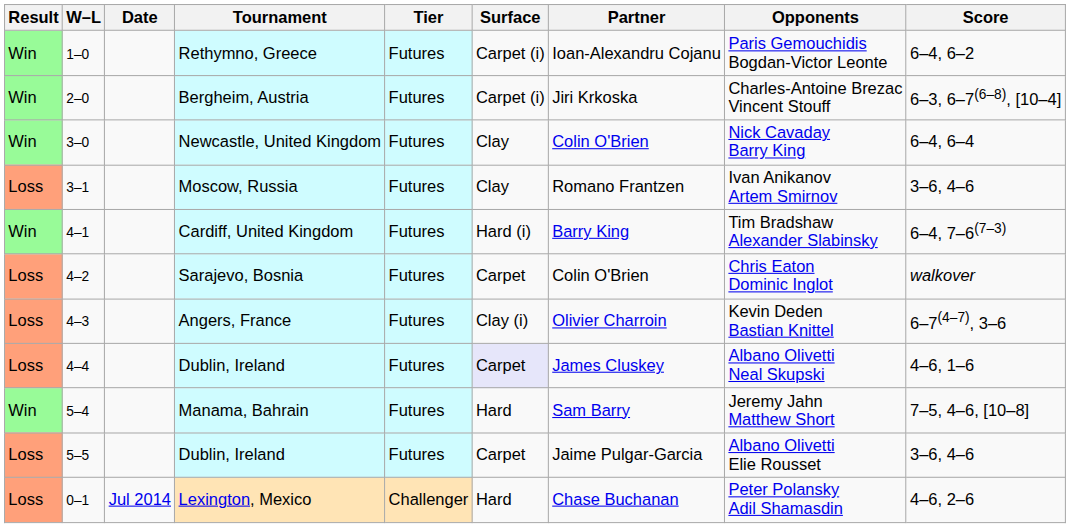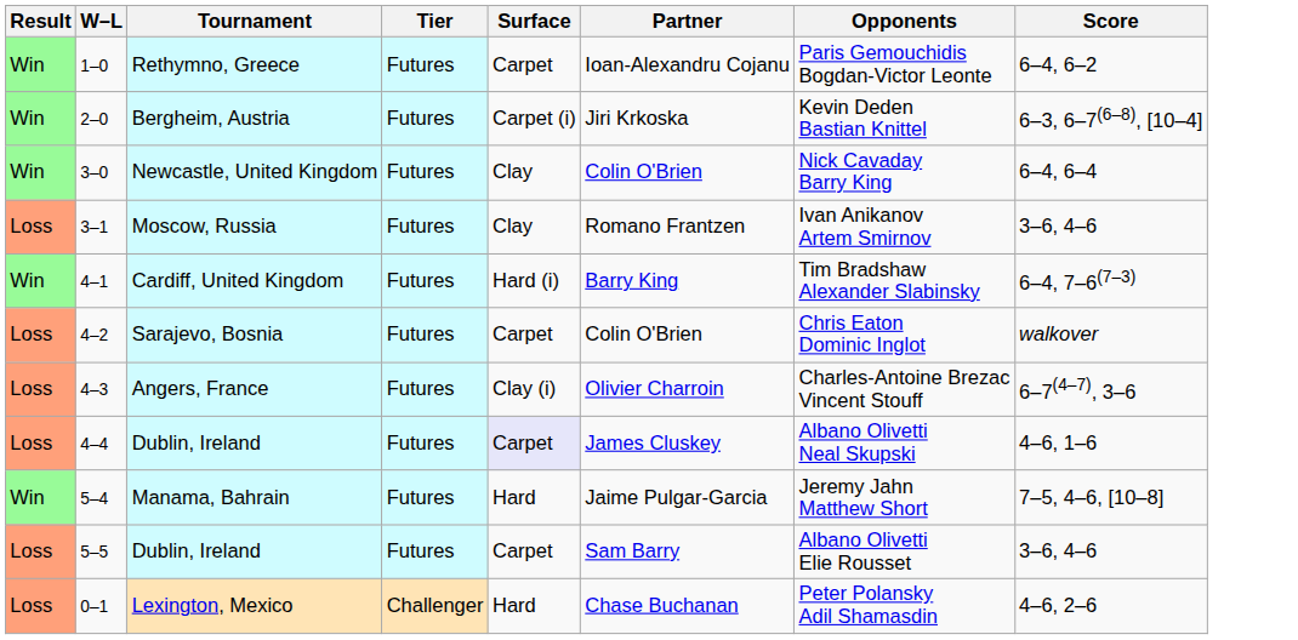 <table class="sortable wikitable">
 <tr>
 <th>Result</th>
 <th class="unsortable">W–L</th>
-<th>Date</th>
 <th>Tournament</th>
 <th>Tier</th>
 <th>Surface</th>
 <th>Partner</th>
 <th>Opponents</th>
 <th class="unsortable">Score</th>
 </tr>
 <tr>
 <td bgcolor=98fb98>Win</td>
 <td><small>1–0</small></td>
-<td></td>
 <td bgcolor=cffcff>Rethymno, Greece</td>
 <td bgcolor=cffcff>Futures</td>
-<td>Carpet (i)</td>
+<td>Carpet</td>
 <td> Ioan-Alexandru Cojanu</td>
 <td> <a href='#'>Paris Gemouchidis</a> <br>  Bogdan-Victor Leonte</td>
 <td>6–4, 6–2</td>
 </tr>
 <tr>
 <td bgcolor=98fb98>Win</td>
 <td><small>2–0</small></td>
-<td></td>
 <td bgcolor=cffcff>Bergheim, Austria</td>
 <td bgcolor=cffcff>Futures</td>
 <td>Carpet (i)</td>
 <td> Jiri Krkoska</td>
-<td> Charles-Antoine Brezac <br>  Vincent Stouff</td>
+<td> Kevin Deden <br>  <a href='#'>Bastian Knittel</a></td>
 <td>6–3, 6–7<sup>(6–8)</sup>, [10–4]</td>
 </tr>
 <tr>
 <td bgcolor=98fb98>Win</td>
 <td><small>3–0</small></td>
-<td></td>
 <td bgcolor=cffcff>Newcastle, United Kingdom</td>
 <td bgcolor=cffcff>Futures</td>
 <td>Clay</td>
 <td> <a href='#'>Colin O'Brien</a></td>
 <td> <a href='#'>Nick Cavaday</a> <br>  <a href='#'>Barry King</a></td>
 <td>6–4, 6–4</td>
 </tr>
 <tr>
 <td bgcolor=ffa07a>Loss</td>
 <td><small>3–1</small></td>
-<td></td>
 <td bgcolor=cffcff>Moscow, Russia</td>
 <td bgcolor=cffcff>Futures</td>
 <td>Clay</td>
 <td> Romano Frantzen</td>
 <td> Ivan Anikanov <br>  <a href='#'>Artem Smirnov</a></td>
 <td>3–6, 4–6</td>
 </tr>
 <tr>
 <td bgcolor=98fb98>Win</td>
 <td><small>4–1</small></td>
-<td></td>
 <td bgcolor=cffcff>Cardiff, United Kingdom</td>
 <td bgcolor=cffcff>Futures</td>
 <td>Hard (i)</td>
 <td> <a href='#'>Barry King</a></td>
 <td> Tim Bradshaw <br>  <a href='#'>Alexander Slabinsky</a></td>
 <td>6–4, 7–6<sup>(7–3)</sup></td>
 </tr>
 <tr>
 <td bgcolor=ffa07a>Loss</td>
 <td><small>4–2</small></td>
-<td></td>
 <td bgcolor=cffcff>Sarajevo, Bosnia</td>
 <td bgcolor=cffcff>Futures</td>
 <td>Carpet</td>
 <td> Colin O'Brien</td>
 <td> <a href='#'>Chris Eaton</a> <br>  <a href='#'>Dominic Inglot</a></td>
 <td><em>walkover</em></td>
 </tr>
 <tr>
 <td bgcolor=ffa07a>Loss</td>
 <td><small>4–3</small></td>
-<td></td>
 <td bgcolor=cffcff>Angers, France</td>
 <td bgcolor=cffcff>Futures</td>
 <td>Clay (i)</td>
 <td> <a href='#'>Olivier Charroin</a></td>
-<td> Kevin Deden <br>  <a href='#'>Bastian Knittel</a></td>
+<td> Charles-Antoine Brezac <br>  Vincent Stouff</td>
 <td>6–7<sup>(4–7)</sup>, 3–6</td>
 </tr>
 <tr>
 <td bgcolor=ffa07a>Loss</td>
 <td><small>4–4</small></td>
-<td></td>
 <td bgcolor=cffcff>Dublin, Ireland</td>
 <td bgcolor=cffcff>Futures</td>
 <td style="background: lavender;">Carpet</td>
 <td> <a href='#'>James Cluskey</a></td>
 <td> <a href='#'>Albano Olivetti</a> <br>  <a href='#'>Neal Skupski</a></td>
 <td>4–6, 1–6</td>
 </tr>
 <tr>
 <td bgcolor=98fb98>Win</td>
 <td><small>5–4</small></td>
-<td></td>
 <td bgcolor=cffcff>Manama, Bahrain</td>
 <td bgcolor=cffcff>Futures</td>
 <td>Hard</td>
-<td> <a href='#'>Sam Barry</a></td>
+<td> Jaime Pulgar-Garcia</td>
 <td> Jeremy Jahn <br>  <a href='#'>Matthew Short</a></td>
 <td>7–5, 4–6, [10–8]</td>
 </tr>
 <tr>
 <td bgcolor=ffa07a>Loss</td>
 <td><small>5–5</small></td>
-<td></td>
 <td bgcolor=cffcff>Dublin, Ireland</td>
 <td bgcolor=cffcff>Futures</td>
 <td>Carpet</td>
-<td> Jaime Pulgar-Garcia</td>
+<td> <a href='#'>Sam Barry</a></td>
 <td> <a href='#'>Albano Olivetti</a> <br>  Elie Rousset</td>
 <td>3–6, 4–6</td>
 </tr>
 <tr>
 <td bgcolor=ffa07a>Loss</td>
 <td><small>0–1</small></td>
-<td><a href='#'>Jul 2014</a></td>
 <td bgcolor=moccasin><a href='#'>Lexington</a>, Mexico</td>
 <td bgcolor=moccasin>Challenger</td>
 <td>Hard</td>
 <td> <a href='#'>Chase Buchanan</a></td>
 <td> <a href='#'>Peter Polansky</a> <br>  <a href='#'>Adil Shamasdin</a></td>
 <td>4–6, 2–6</td>
 </tr>
 </table>
